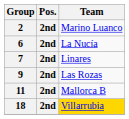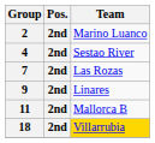 <table class="wikitable">
 <tr>
 <th>Group</th>
 <th>Pos.</th>
 <th>Team</th>
 </tr>
 <tr>
 <th>2</th>
 <th>2nd</th>
 <td><a href='#'>Marino Luanco</a></td>
 </tr>
 <tr>
-<th>6</th>
+<th>4</th>
 <th>2nd</th>
-<td><a href='#'>La Nucía</a></td>
+<td><a href='#'>Sestao River</a></td>
 </tr>
 <tr>
 <th>7</th>
 <th>2nd</th>
-<td><a href='#'>Linares</a></td>
+<td><a href='#'>Las Rozas</a></td>
 </tr>
 <tr>
 <th>9</th>
 <th>2nd</th>
-<td><a href='#'>Las Rozas</a></td>
+<td><a href='#'>Linares</a></td>
 </tr>
 <tr>
 <th>11</th>
 <th>2nd</th>
 <td><a href='#'>Mallorca B</a></td>
 </tr>
 <tr>
 <th>18</th>
 <th>2nd</th>
 <td style="background: gold;"><a href='#'>Villarrubia</a></td>
 </tr>
 <tr>
 </tr>
 </table>
